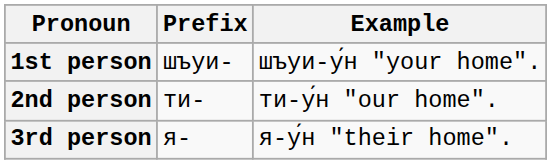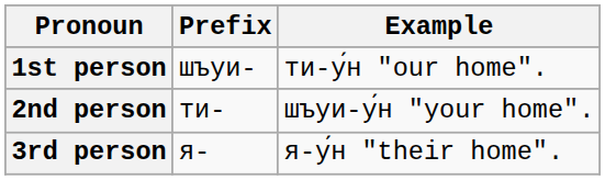 <table class="wikitable">
 <tr>
 <th>Pronoun</th>
 <th>Prefix</th>
 <th>Example</th>
 </tr>
 <tr>
 <th>1st person</th>
 <td>шъуи-</td>
-<td>шъуи-у́н "your home".</td>
+<td>ти-у́н "our home".</td>
 </tr>
 <tr>
 <th>2nd person</th>
 <td>ти-</td>
-<td>ти-у́н "our home".</td>
+<td>шъуи-у́н "your home".</td>
 </tr>
 <tr>
 <th>3rd person</th>
 <td>я-</td>
 <td>я-у́н "their home".</td>
 </tr>
 </table>
